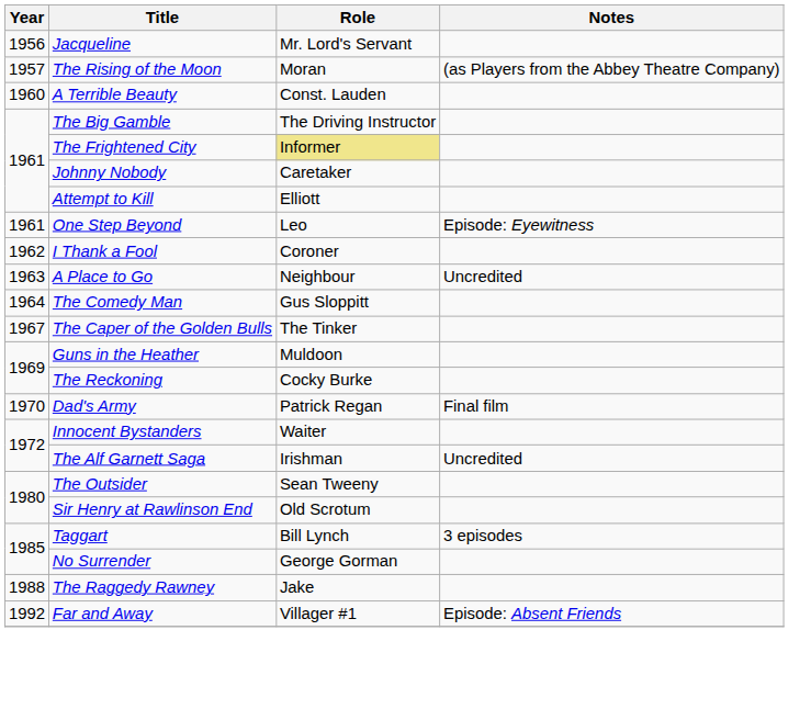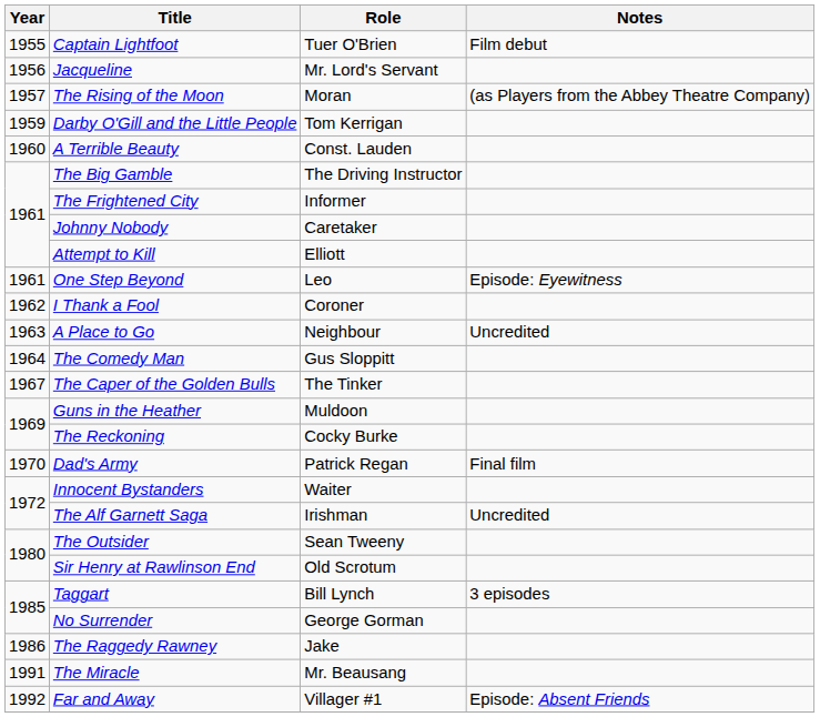 <table class="wikitable">
 <tr>
 <th>Year</th>
 <th>Title</th>
 <th>Role</th>
 <th>Notes</th>
+</tr>
+<tr>
+<td>1955</td>
+<td><em><a href='#'>Captain Lightfoot</a></em></td>
+<td>Tuer O'Brien</td>
+<td>Film debut</td>
 </tr>
 <tr>
 <td>1956</td>
 <td><em><a href='#'>Jacqueline</a></em></td>
 <td>Mr. Lord's Servant</td>
 <td></td>
 </tr>
 <tr>
 <td>1957</td>
 <td><em><a href='#'>The Rising of the Moon</a></em></td>
 <td>Moran</td>
 <td>(as Players from the Abbey Theatre Company)</td>
+</tr>
+<tr>
+<td>1959</td>
+<td><em><a href='#'>Darby O'Gill and the Little People</a></em></td>
+<td>Tom Kerrigan</td>
+<td></td>
 </tr>
 <tr>
 <td>1960</td>
 <td><em><a href='#'>A Terrible Beauty</a></em></td>
 <td>Const. Lauden</td>
 <td></td>
 </tr>
 <tr>
 <td rowspan=4>1961</td>
 <td><em><a href='#'>The Big Gamble</a></em></td>
 <td>The Driving Instructor</td>
 <td></td>
 </tr>
 <tr>
 <td><em><a href='#'>The Frightened City</a></em></td>
-<td style="background: khaki;">Informer</td>
+<td>Informer</td>
 <td></td>
 </tr>
 <tr>
 <td><em><a href='#'>Johnny Nobody</a></em></td>
 <td>Caretaker</td>
 <td></td>
 </tr>
 <tr>
 <td><em><a href='#'>Attempt to Kill</a></em></td>
 <td>Elliott</td>
 <td></td>
 </tr>
 <tr>
 <td>1961</td>
 <td><em><a href='#'>One Step Beyond</a></em></td>
 <td>Leo</td>
 <td>Episode: <em>Eyewitness</em></td>
 </tr>
 <tr>
 <td>1962</td>
 <td><em><a href='#'>I Thank a Fool</a></em></td>
 <td>Coroner</td>
 <td></td>
 </tr>
 <tr>
 <td>1963</td>
 <td><em><a href='#'>A Place to Go</a></em></td>
 <td>Neighbour</td>
 <td>Uncredited</td>
 </tr>
 <tr>
 <td>1964</td>
 <td><em><a href='#'>The Comedy Man</a></em></td>
 <td>Gus Sloppitt</td>
 <td></td>
 </tr>
 <tr>
 <td>1967</td>
 <td><em><a href='#'>The Caper of the Golden Bulls</a></em></td>
 <td>The Tinker</td>
 <td></td>
 </tr>
 <tr>
 <td rowspan=2>1969</td>
 <td><em><a href='#'>Guns in the Heather</a></em></td>
 <td>Muldoon</td>
 <td></td>
 </tr>
 <tr>
 <td><em><a href='#'>The Reckoning</a></em></td>
 <td>Cocky Burke</td>
 <td></td>
 </tr>
 <tr>
 <td>1970</td>
 <td><em><a href='#'>Dad's Army</a></em></td>
 <td>Patrick Regan</td>
 <td>Final film</td>
 </tr>
 <tr>
 <td rowspan=2>1972</td>
 <td><em><a href='#'>Innocent Bystanders</a></em></td>
 <td>Waiter</td>
 <td></td>
 </tr>
 <tr>
 <td><em><a href='#'>The Alf Garnett Saga</a></em></td>
 <td>Irishman</td>
 <td>Uncredited</td>
 </tr>
 <tr>
 <td rowspan=2>1980</td>
 <td><em><a href='#'>The Outsider</a></em></td>
 <td>Sean Tweeny</td>
 <td></td>
 </tr>
 <tr>
 <td><em><a href='#'>Sir Henry at Rawlinson End</a></em></td>
 <td>Old Scrotum</td>
 <td></td>
 </tr>
 <tr>
 <td rowspan=2>1985</td>
 <td><em><a href='#'>Taggart</a></em></td>
 <td>Bill Lynch</td>
 <td>3 episodes</td>
 </tr>
 <tr>
 <td><em><a href='#'>No Surrender</a></em></td>
 <td>George Gorman</td>
 <td></td>
 </tr>
 <tr>
-<td>1988</td>
+<td>1986</td>
 <td><em><a href='#'>The Raggedy Rawney</a></em></td>
 <td>Jake</td>
+<td></td>
+</tr>
+<tr>
+<td>1991</td>
+<td><em><a href='#'>The Miracle</a></em></td>
+<td>Mr. Beausang</td>
 <td></td>
 </tr>
 <tr>
 <td>1992</td>
 <td><em><a href='#'>Far and Away</a></em></td>
 <td>Villager #1</td>
 <td>Episode: <em><a href='#'>Absent Friends</a></em></td>
 </tr>
 <tr>
 </tr>
 </table>
